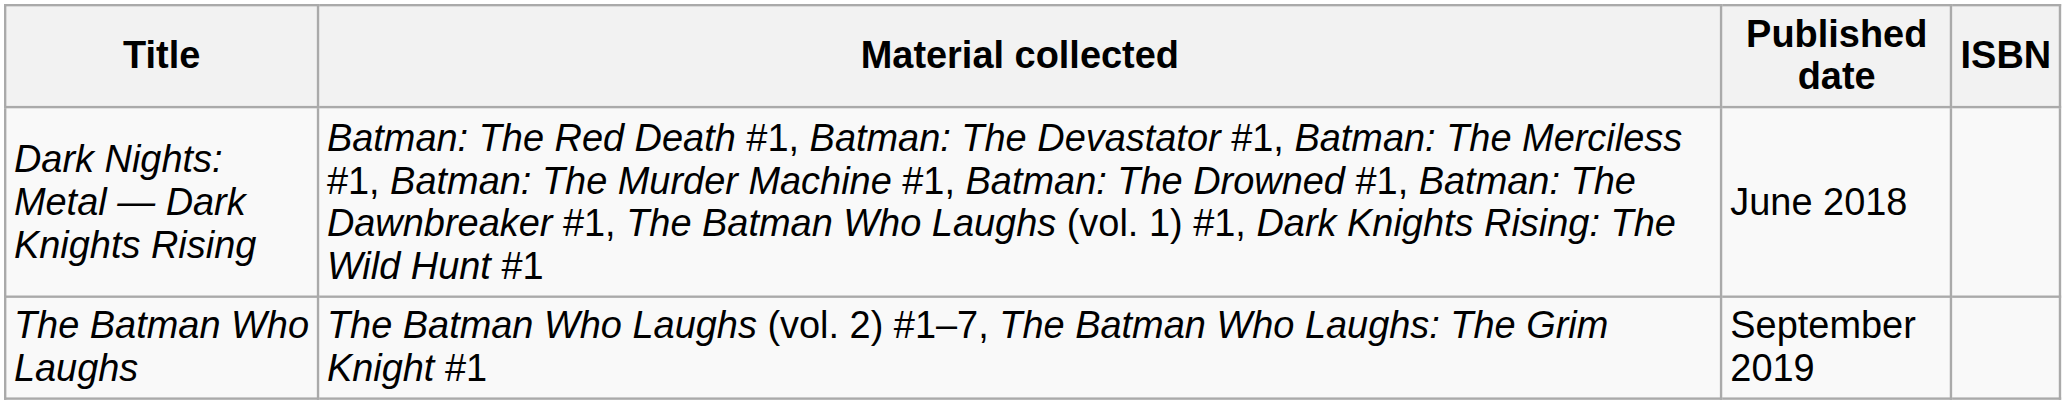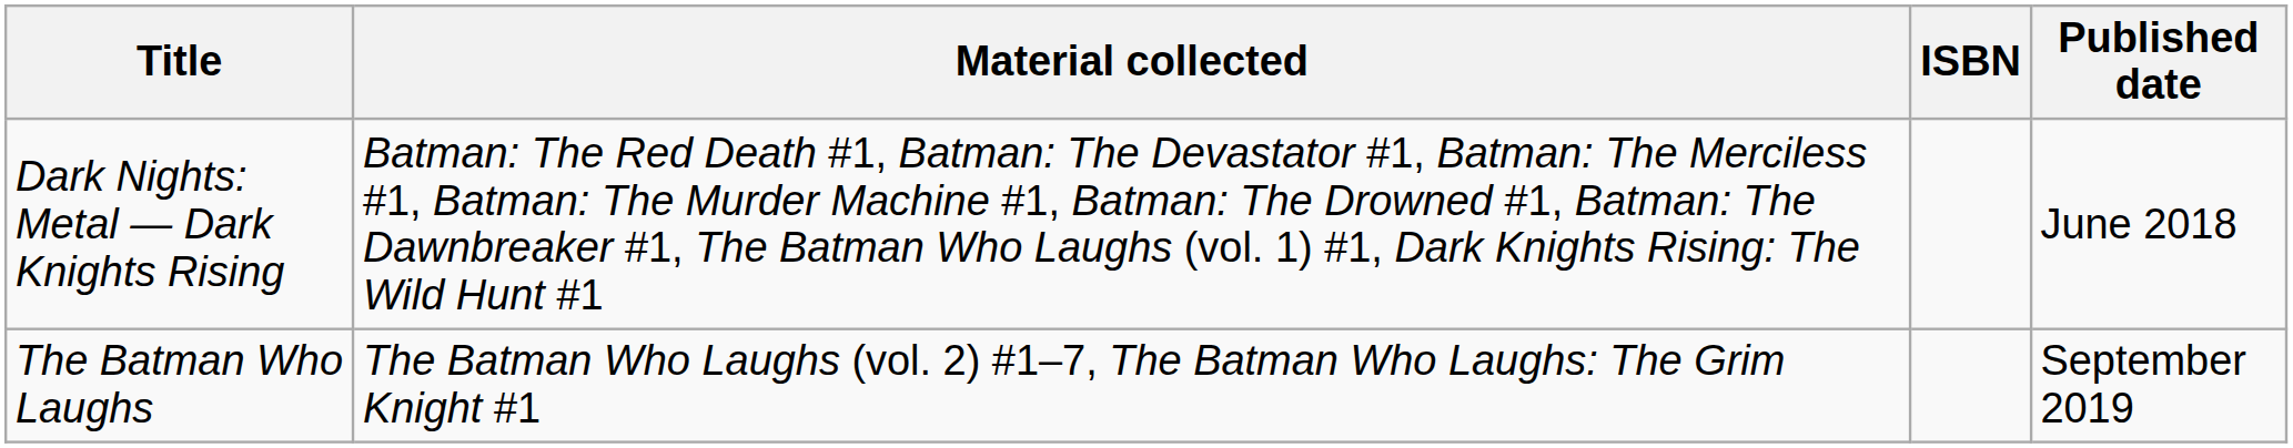 <table class="wikitable">
 <tr>
 <th>Title</th>
 <th>Material collected</th>
+<th>ISBN</th>
 <th>Published date</th>
-<th>ISBN</th>
 </tr>
 <tr>
 <td><em>Dark Nights: Metal — Dark Knights Rising</em></td>
 <td><em>Batman: The Red Death</em> #1, <em>Batman: The Devastator</em> #1, <em>Batman: The Merciless</em> #1, <em>Batman: The Murder Machine</em> #1, <em>Batman: The Drowned</em> #1, <em>Batman: The Dawnbreaker</em> #1, <em>The Batman Who Laughs</em> (vol. 1) #1, <em>Dark Knights Rising: The Wild Hunt</em> #1</td>
+<td></td>
 <td>June 2018</td>
-<td></td>
 </tr>
 <tr>
 <td><em>The Batman Who Laughs</em></td>
 <td><em>The Batman Who Laughs</em> (vol. 2) #1–7, <em>The Batman Who Laughs: The Grim Knight</em> #1</td>
+<td></td>
 <td>September 2019</td>
-<td></td>
 </tr>
 </table>
